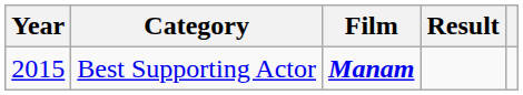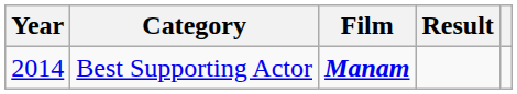 <table class="wikitable">
 <tr>
 <th>Year</th>
 <th>Category</th>
 <th>Film</th>
 <th>Result</th>
 <th></th>
 </tr>
 <tr>
-<td><a href='#'>2015</a></td>
+<td><a href='#'>2014</a></td>
 <td><a href='#'>Best Supporting Actor</a></td>
 <td><strong><em><a href='#'>Manam</a></em></strong></td>
 <td></td>
 <td></td>
 </tr>
 </table>
